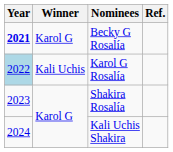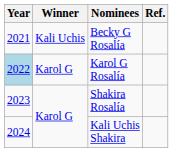 <table class="wikitable">
 <tr>
 <th>Year</th>
 <th>Winner</th>
 <th>Nominees</th>
 <th>Ref.</th>
 </tr>
 <tr>
-<td><strong><a href='#'>2021</a></strong></td>
-<td><a href='#'>Karol G</a></td>
+<td><a href='#'>2021</a></td>
+<td><a href='#'>Kali Uchis</a></td>
 <td><a href='#'>Becky G</a><br><a href='#'>Rosalía</a></td>
 <td align="center"><br></td>
 </tr>
 <tr>
 <td style="background: lightblue;"><a href='#'>2022</a></td>
-<td><a href='#'>Kali Uchis</a></td>
+<td><a href='#'>Karol G</a></td>
 <td><a href='#'>Karol G</a><br><a href='#'>Rosalía</a></td>
 <td align="center"><br></td>
 </tr>
 <tr>
 <td><a href='#'>2023</a></td>
 <td rowspan="2"><a href='#'>Karol G</a></td>
 <td><a href='#'>Shakira</a><br><a href='#'>Rosalía</a></td>
 <td align="center"><br></td>
 </tr>
 <tr>
 <td><a href='#'>2024</a></td>
 <td><a href='#'>Kali Uchis</a><br><a href='#'>Shakira</a></td>
 <td align="center"><br></td>
 </tr>
 </table>
